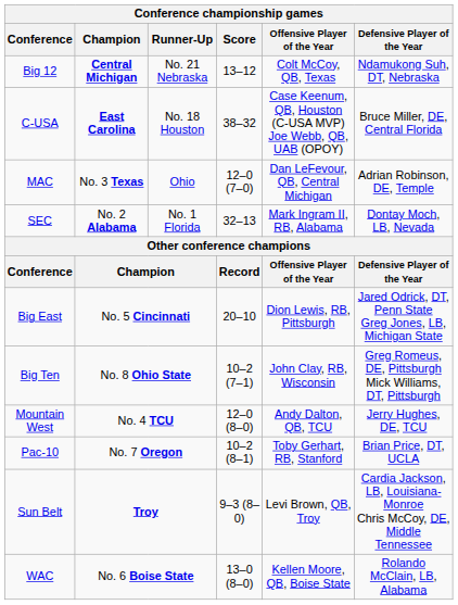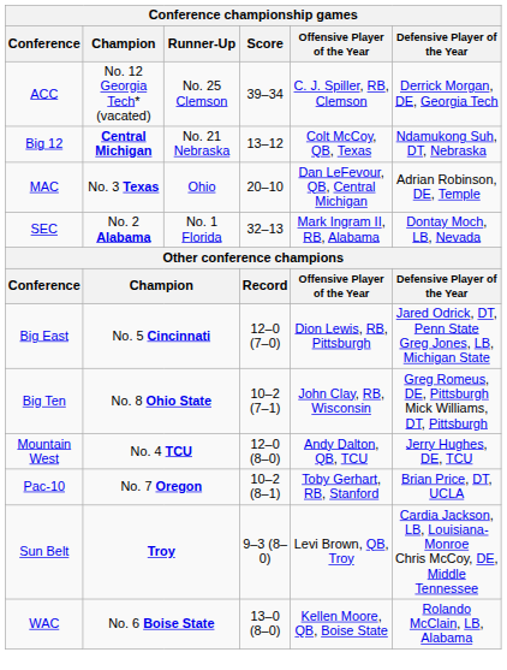 <table class="wikitable" style="text-align:center;">
 <tr>
 <th colspan="6">Conference championship games</th>
 </tr>
 <tr>
 <th style="width:60px">Conference</th>
 <th style="width:120px">Champion</th>
 <th style="width:120px">Runner-Up</th>
 <th style="width:60">Score</th>
 <th style="width:210px"><small>Offensive Player of the Year</small></th>
 <th style="width:210px"><small>Defensive Player of the Year</small></th>
 </tr>
 <tr>
+<td><a href='#'>ACC</a></td>
+<td>No. 12 <a href='#'>Georgia Tech</a>* (vacated)</td>
+<td>No. 25 <a href='#'>Clemson</a></td>
+<td>39–34</td>
+<td><a href='#'>C. J. Spiller</a>, <a href='#'>RB</a>, <a href='#'>Clemson</a></td>
+<td><a href='#'>Derrick Morgan</a>, <a href='#'>DE</a>, <a href='#'>Georgia Tech</a></td>
+</tr>
+<tr>
 <td><a href='#'>Big 12</a></td>
 <td><a href='#'><strong>Central Michigan</strong></a></td>
 <td>No. 21 <a href='#'>Nebraska</a></td>
 <td>13–12</td>
 <td><a href='#'>Colt McCoy</a>, <a href='#'>QB</a>, <a href='#'>Texas</a></td>
 <td><a href='#'>Ndamukong Suh</a>, <a href='#'>DT</a>, <a href='#'>Nebraska</a></td>
 </tr>
 <tr>
-<td><a href='#'>C-USA</a></td>
-<td><a href='#'><strong>East Carolina</strong></a></td>
-<td>No. 18 <a href='#'>Houston</a></td>
-<td>38–32</td>
-<td><a href='#'>Case Keenum</a>, <a href='#'>QB</a>, <a href='#'>Houston</a> (C-USA MVP)<br><a href='#'>Joe Webb</a>, <a href='#'>QB</a>, <a href='#'>UAB</a> (OPOY)</td>
-<td>Bruce Miller, <a href='#'>DE</a>, <a href='#'>Central Florida</a></td>
-</tr>
-<tr>
 <td><a href='#'>MAC</a></td>
 <td>No. 3 <a href='#'><strong>Texas</strong></a></td>
 <td><a href='#'>Ohio</a></td>
-<td>12–0 (7–0)</td>
+<td>20–10</td>
 <td><a href='#'>Dan LeFevour</a>, <a href='#'>QB</a>, <a href='#'>Central Michigan</a></td>
 <td>Adrian Robinson, <a href='#'>DE</a>, <a href='#'>Temple</a></td>
 </tr>
 <tr>
 <td><a href='#'>SEC</a></td>
 <td>No. 2 <a href='#'><strong>Alabama</strong></a></td>
 <td>No. 1 <a href='#'>Florida</a></td>
 <td>32–13</td>
 <td><a href='#'>Mark Ingram II</a>, <a href='#'>RB</a>, <a href='#'>Alabama</a></td>
 <td><a href='#'>Dontay Moch</a>, <a href='#'>LB</a>, <a href='#'>Nevada</a></td>
 </tr>
 <tr>
 <th colspan="6">Other conference champions</th>
 </tr>
 <tr>
 <th>Conference</th>
 <th colspan="2">Champion</th>
 <th>Record</th>
 <th><small>Offensive Player of the Year</small></th>
 <th><small>Defensive Player of the Year</small></th>
 </tr>
 <tr>
 <td><a href='#'>Big East</a></td>
 <td colspan="2">No. 5 <a href='#'><strong>Cincinnati</strong></a></td>
-<td>20–10</td>
+<td>12–0 (7–0)</td>
 <td><a href='#'>Dion Lewis</a>, <a href='#'>RB</a>, <a href='#'>Pittsburgh</a></td>
 <td><a href='#'>Jared Odrick</a>, <a href='#'>DT</a>, <a href='#'>Penn State</a><br><a href='#'>Greg Jones</a>, <a href='#'>LB</a>, <a href='#'>Michigan State</a></td>
 </tr>
 <tr>
 <td><a href='#'>Big Ten</a></td>
 <td colspan="2">No. 8 <a href='#'><strong>Ohio State</strong></a></td>
 <td>10–2 (7–1)</td>
 <td><a href='#'>John Clay</a>, <a href='#'>RB</a>, <a href='#'>Wisconsin</a></td>
 <td><a href='#'>Greg Romeus</a>, <a href='#'>DE</a>, <a href='#'>Pittsburgh</a><br>Mick Williams, <a href='#'>DT</a>, <a href='#'>Pittsburgh</a></td>
 </tr>
 <tr>
 <td><a href='#'>Mountain West</a></td>
 <td colspan="2">No. 4 <a href='#'><strong>TCU</strong></a></td>
 <td>12–0 (8–0)</td>
 <td><a href='#'>Andy Dalton</a>, <a href='#'>QB</a>, <a href='#'>TCU</a></td>
 <td><a href='#'>Jerry Hughes</a>, <a href='#'>DE</a>, <a href='#'>TCU</a></td>
 </tr>
 <tr>
 <td><a href='#'>Pac-10</a></td>
 <td colspan="2">No. 7 <a href='#'><strong>Oregon</strong></a></td>
 <td>10–2 (8–1)</td>
 <td><a href='#'>Toby Gerhart</a>, <a href='#'>RB</a>, <a href='#'>Stanford</a></td>
 <td><a href='#'>Brian Price</a>, <a href='#'>DT</a>, <a href='#'>UCLA</a></td>
 </tr>
 <tr>
 <td><a href='#'>Sun Belt</a></td>
 <td colspan="2"><a href='#'><strong>Troy</strong></a></td>
 <td>9–3 (8–0)</td>
 <td>Levi Brown, <a href='#'>QB</a>, <a href='#'>Troy</a></td>
 <td><a href='#'>Cardia Jackson</a>, <a href='#'>LB</a>, <a href='#'>Louisiana-Monroe</a><br>Chris McCoy, <a href='#'>DE</a>, <a href='#'>Middle Tennessee</a></td>
 </tr>
 <tr>
 <td><a href='#'>WAC</a></td>
 <td colspan="2">No. 6 <a href='#'><strong>Boise State</strong></a></td>
 <td>13–0 (8–0)</td>
 <td><a href='#'>Kellen Moore</a>, <a href='#'>QB</a>, <a href='#'>Boise State</a></td>
 <td><a href='#'>Rolando McClain</a>, <a href='#'>LB</a>, <a href='#'>Alabama</a></td>
 </tr>
 </table>
